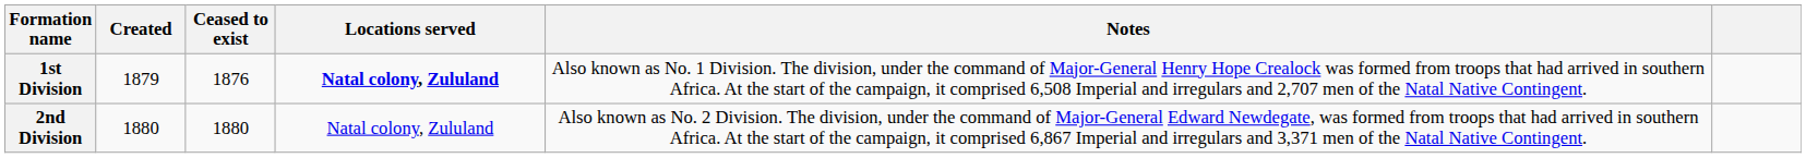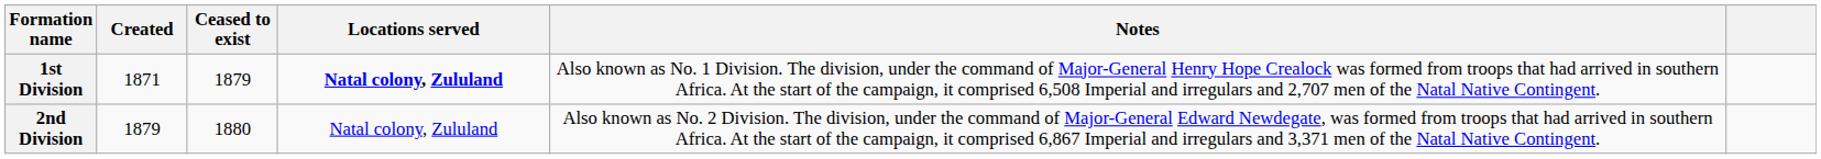 <table class="wikitable sortable plainrowheaders" style="text-align: left; border-spacing: 2px; border: 1px solid darkgray; width: 100%;">
 <tr>
 <th width="5%" scope="col">Formation name</th>
 <th width=5% scope="col">Created</th>
 <th width=5% scope="col">Ceased to exist</th>
 <th class=unsortable width=15% scope="col">Locations served</th>
 <th class=unsortable width=65% scope="col">Notes</th>
 <th class=unsortable width=5% scope="col"></th>
 </tr>
 <tr>
 <th scope="row" style="text-align:center;">1st Division</th>
+<td align="center">1871</td>
 <td align="center">1879</td>
-<td align="center">1876</td>
 <td align="center"><strong><a href='#'>Natal colony</a>, <a href='#'>Zululand</a></strong></td>
 <td align="center">Also known as No. 1 Division. The division, under the command of <a href='#'>Major-General</a> <a href='#'>Henry Hope Crealock</a> was formed from troops that had arrived in southern Africa. At the start of the campaign, it comprised 6,508 Imperial and irregulars and 2,707 men of the <a href='#'>Natal Native Contingent</a>.</td>
 <td align="center"></td>
 </tr>
 <tr>
 <th scope="row" style="text-align:center;">2nd Division</th>
-<td align="center">1880</td>
+<td align="center">1879</td>
 <td align="center">1880</td>
 <td align="center"><a href='#'>Natal colony</a>, <a href='#'>Zululand</a></td>
 <td align="center">Also known as No. 2 Division. The division, under the command of <a href='#'>Major-General</a> <a href='#'>Edward Newdegate</a>, was formed from troops that had arrived in southern Africa. At the start of the campaign, it comprised 6,867 Imperial and irregulars and 3,371 men of the <a href='#'>Natal Native Contingent</a>.</td>
 <td align="center"></td>
 </tr>
 </table>
